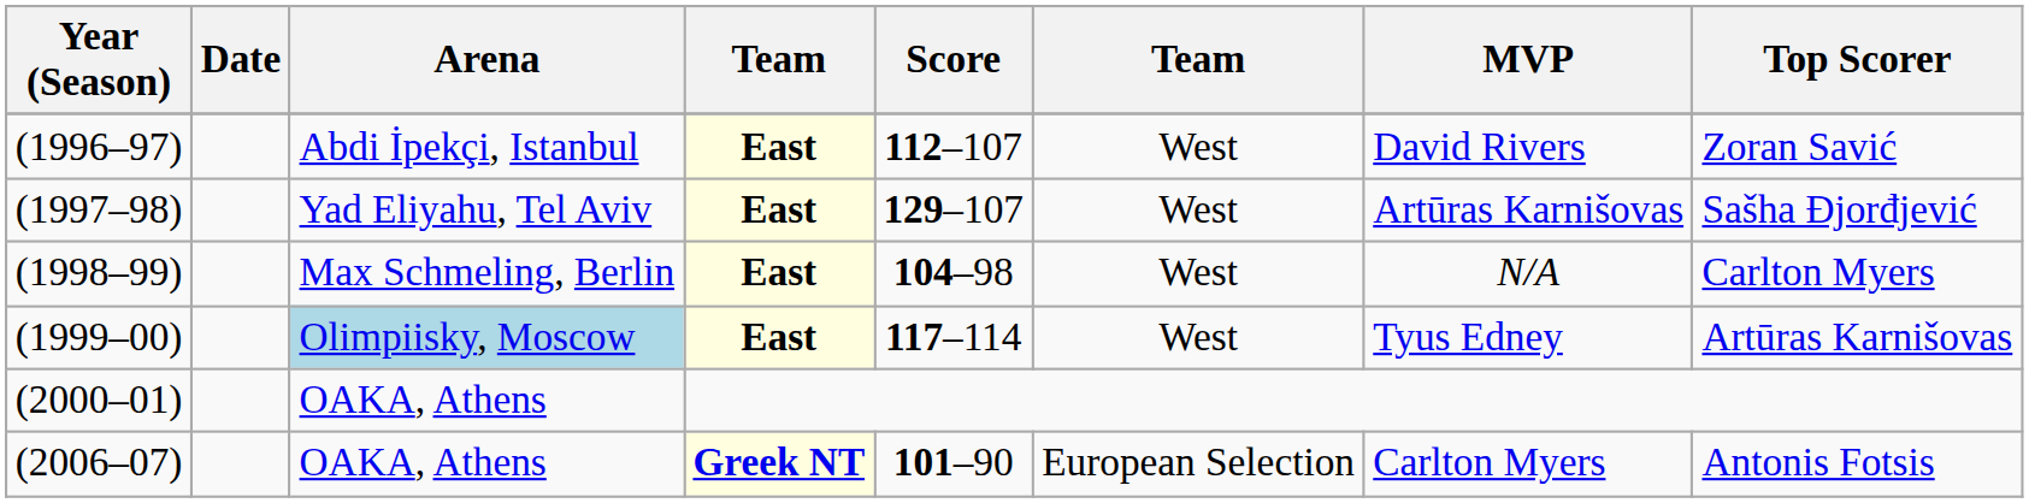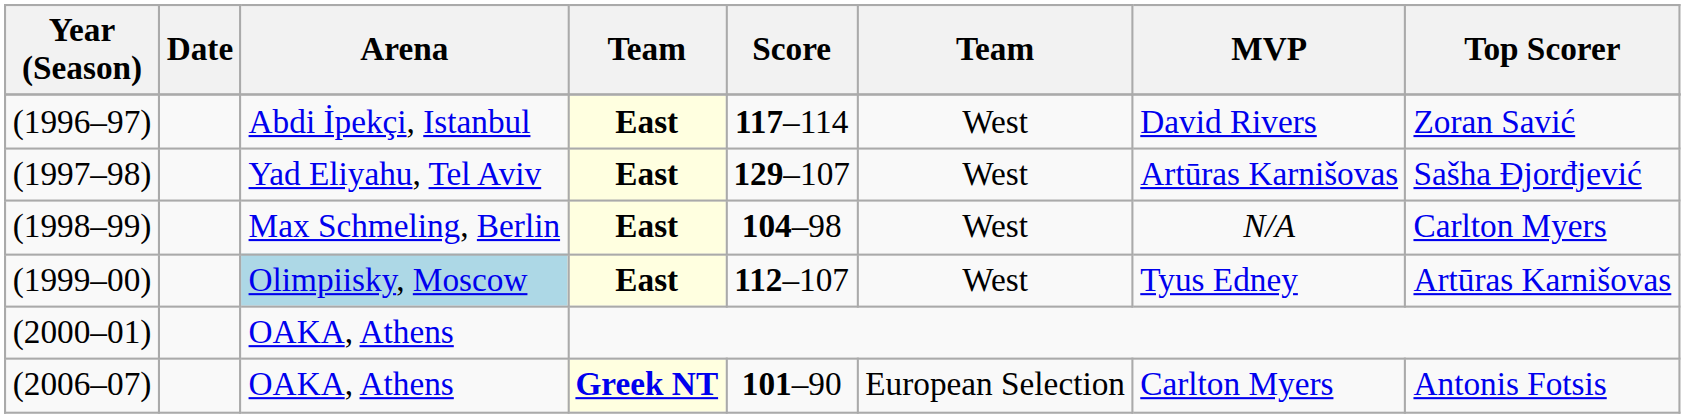 <table class="wikitable sortable">
 <tr bgcolor=>
 <th>Year <br>(Season)</th>
 <th>Date</th>
 <th>Arena</th>
 <th>Team</th>
 <th>Score</th>
 <th>Team</th>
 <th>MVP</th>
 <th>Top Scorer</th>
 </tr>
 <tr>
 </tr>
 <tr>
 <td> (1996–97)</td>
 <td></td>
 <td> <a href='#'>Abdi İpekçi</a>, <a href='#'>Istanbul</a></td>
 <td bgcolor=lightyellow align="center"><strong>East</strong></td>
-<td align="center"><strong>112</strong>–107</td>
+<td align="center"><strong>117</strong>–114</td>
 <td align="center">West</td>
 <td align="left"> <a href='#'>David Rivers</a></td>
 <td align="left"> <a href='#'>Zoran Savić</a></td>
 </tr>
 <tr>
 <td> (1997–98)</td>
 <td></td>
 <td> <a href='#'>Yad Eliyahu</a>, <a href='#'>Tel Aviv</a></td>
 <td bgcolor=lightyellow align="center"><strong>East</strong></td>
 <td align="center"><strong>129</strong>–107</td>
 <td align="center">West</td>
 <td align="left"> <a href='#'>Artūras Karnišovas</a></td>
 <td align="left"> <a href='#'>Sašha Đjorđjević</a></td>
 </tr>
 <tr>
 <td> (1998–99)</td>
 <td></td>
 <td> <a href='#'>Max Schmeling</a>, <a href='#'>Berlin</a></td>
 <td bgcolor=lightyellow align="center"><strong>East</strong></td>
 <td align="center"><strong>104</strong>–98</td>
 <td align="center">West</td>
 <td align="center"><em>N/A</em></td>
 <td align="left"> <a href='#'>Carlton Myers</a></td>
 </tr>
 <tr>
 <td> (1999–00)</td>
 <td></td>
 <td style="background: lightblue;"> <a href='#'>Olimpiisky</a>, <a href='#'>Moscow</a></td>
 <td bgcolor=lightyellow align="center"><strong>East</strong></td>
-<td align="center"><strong>117</strong>–114</td>
+<td align="center"><strong>112</strong>–107</td>
 <td align="center">West</td>
 <td align="left"> <a href='#'>Tyus Edney</a></td>
 <td align="left"> <a href='#'>Artūras Karnišovas</a></td>
 </tr>
 <tr>
 <td> (2000–01)</td>
 <td></td>
 <td> <a href='#'>OAKA</a>, <a href='#'>Athens</a></td>
 <td colspan="6"><em></em></td>
 </tr>
 <tr>
 <td> (2006–07)</td>
 <td></td>
 <td> <a href='#'>OAKA</a>, <a href='#'>Athens</a></td>
 <td bgcolor=lightyellow align="center"><strong><a href='#'>Greek NT</a></strong></td>
 <td align="center"><strong>101</strong>–90</td>
 <td align="center">European Selection</td>
 <td align="left"> <a href='#'>Carlton Myers</a></td>
 <td align="left"> <a href='#'>Antonis Fotsis</a></td>
 </tr>
 </table>
